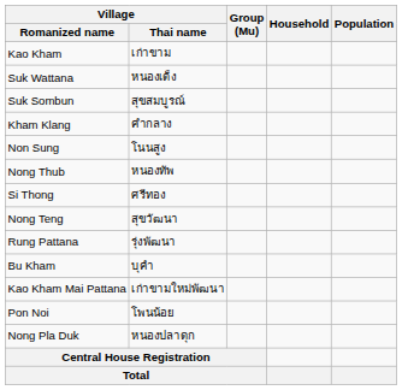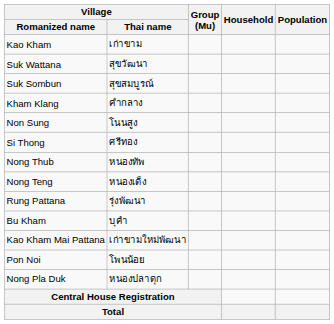 <table class="wikitable" style="font-size: 95%";>
 <tr>
 <th colspan=2>Village</th>
 <th rowspan=2>Group<br>(Mu)</th>
 <th rowspan=2>Household</th>
 <th rowspan=2>Population</th>
 </tr>
 <tr>
 <th>Romanized name</th>
 <th>Thai name</th>
 </tr>
 <tr>
 <td>Kao Kham</td>
 <td>เก่าขาม</td>
 <td></td>
 <td></td>
 <td></td>
 </tr>
 <tr>
 <td>Suk Wattana</td>
-<td>หนองเต็ง</td>
+<td>สุขวัฒนา</td>
 <td></td>
 <td></td>
 <td></td>
 </tr>
 <tr>
 <td>Suk Sombun</td>
 <td>สุขสมบูรณ์</td>
 <td></td>
 <td></td>
 <td></td>
 </tr>
 <tr>
 <td>Kham Klang</td>
 <td>คำกลาง</td>
 <td></td>
 <td></td>
 <td></td>
 </tr>
 <tr>
 <td>Non Sung</td>
 <td>โนนสูง</td>
 <td></td>
 <td></td>
 <td></td>
 </tr>
 <tr>
+<td>Si Thong</td>
+<td>ศรีทอง</td>
+<td></td>
+<td></td>
+<td></td>
+</tr>
+<tr>
 <td>Nong Thub</td>
 <td>หนองทัพ</td>
 <td></td>
 <td></td>
 <td></td>
 </tr>
 <tr>
-<td>Si Thong</td>
-<td>ศรีทอง</td>
-<td></td>
-<td></td>
-<td></td>
-</tr>
-<tr>
 <td>Nong Teng</td>
-<td>สุขวัฒนา</td>
+<td>หนองเต็ง</td>
 <td></td>
 <td></td>
 <td></td>
 </tr>
 <tr>
 <td>Rung Pattana</td>
 <td>รุ่งพัฒนา</td>
 <td></td>
 <td></td>
 <td></td>
 </tr>
 <tr>
 <td>Bu Kham</td>
 <td>บุคำ</td>
 <td></td>
 <td></td>
 <td></td>
 </tr>
 <tr>
 <td>Kao Kham Mai Pattana</td>
 <td>เก่าขามใหม่พัฒนา</td>
 <td></td>
 <td></td>
 <td></td>
 </tr>
 <tr>
 <td>Pon Noi</td>
 <td>โพนน้อย</td>
 <td></td>
 <td></td>
 <td></td>
 </tr>
 <tr>
 <td>Nong Pla Duk</td>
 <td>หนองปลาดุก</td>
 <td></td>
 <td></td>
 <td></td>
 </tr>
 <tr>
 <th colspan=3 align=center>Central House Registration</th>
 <td></td>
 <td></td>
 </tr>
 <tr>
 <th colspan=3>Total</th>
 <th></th>
 <th></th>
 </tr>
 </table>
